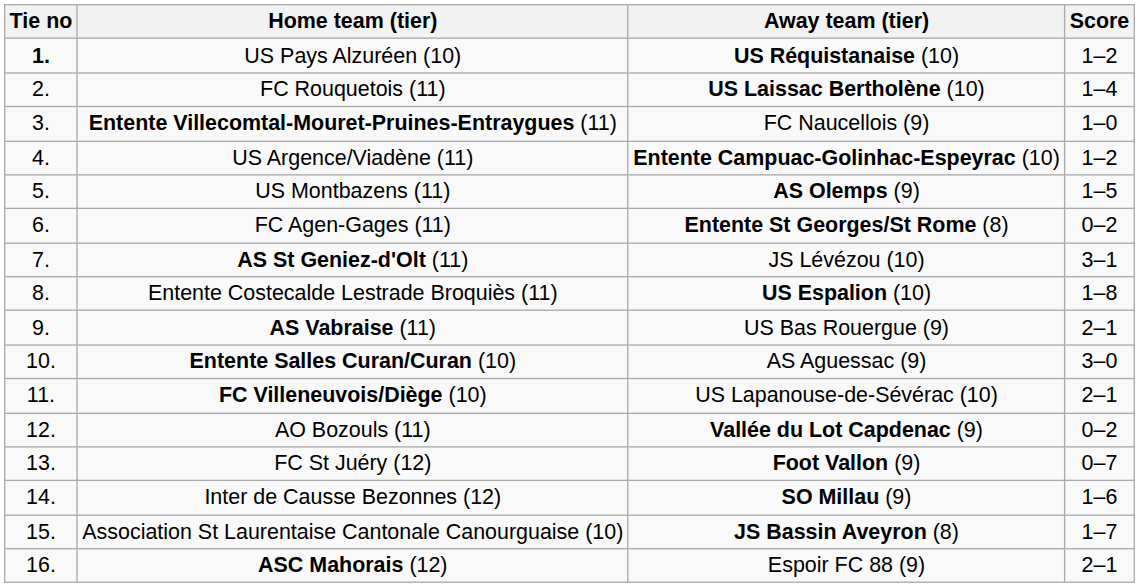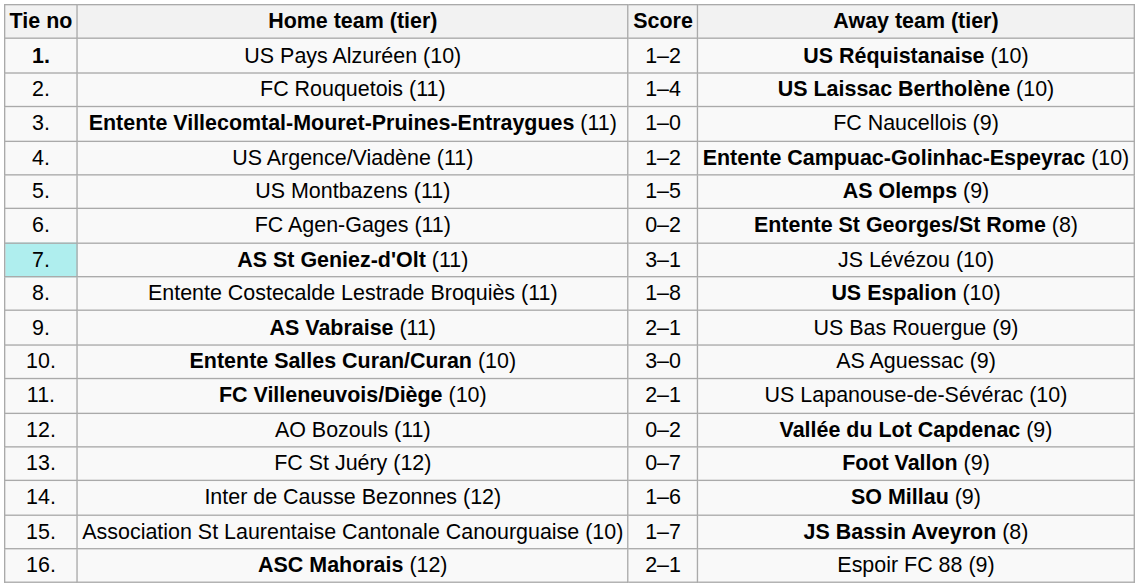 <table class="wikitable" style="text-align: center">
 <tr>
 <th>Tie no</th>
 <th>Home team (tier)</th>
+<th>Score</th>
 <th>Away team (tier)</th>
-<th>Score</th>
 </tr>
 <tr>
 <td><strong>1.</strong></td>
 <td>US Pays Alzuréen (10)</td>
+<td>1–2 </td>
 <td><strong>US Réquistanaise</strong> (10)</td>
-<td>1–2 </td>
 </tr>
 <tr>
 <td>2.</td>
 <td>FC Rouquetois (11)</td>
+<td>1–4</td>
 <td><strong>US Laissac Bertholène</strong> (10)</td>
-<td>1–4</td>
 </tr>
 <tr>
 <td>3.</td>
 <td><strong>Entente Villecomtal-Mouret-Pruines-Entraygues</strong> (11)</td>
+<td>1–0</td>
 <td>FC Naucellois (9)</td>
-<td>1–0</td>
 </tr>
 <tr>
 <td>4.</td>
 <td>US Argence/Viadène (11)</td>
+<td>1–2</td>
 <td><strong>Entente Campuac-Golinhac-Espeyrac</strong> (10)</td>
-<td>1–2</td>
 </tr>
 <tr>
 <td>5.</td>
 <td>US Montbazens (11)</td>
+<td>1–5 </td>
 <td><strong>AS Olemps</strong> (9)</td>
-<td>1–5 </td>
 </tr>
 <tr>
 <td>6.</td>
 <td>FC Agen-Gages (11)</td>
+<td>0–2</td>
 <td><strong>Entente St Georges/St Rome</strong> (8)</td>
-<td>0–2</td>
 </tr>
 <tr>
-<td>7.</td>
+<td style="background: paleturquoise;">7.</td>
 <td><strong>AS St Geniez-d'Olt</strong> (11)</td>
+<td>3–1</td>
 <td>JS Lévézou (10)</td>
-<td>3–1</td>
 </tr>
 <tr>
 <td>8.</td>
 <td>Entente Costecalde Lestrade Broquiès (11)</td>
+<td>1–8</td>
 <td><strong>US Espalion</strong> (10)</td>
-<td>1–8</td>
 </tr>
 <tr>
 <td>9.</td>
 <td><strong>AS Vabraise</strong> (11)</td>
+<td>2–1</td>
 <td>US Bas Rouergue (9)</td>
-<td>2–1</td>
 </tr>
 <tr>
 <td>10.</td>
 <td><strong>Entente Salles Curan/Curan</strong> (10)</td>
+<td>3–0</td>
 <td>AS Aguessac (9)</td>
-<td>3–0</td>
 </tr>
 <tr>
 <td>11.</td>
 <td><strong>FC Villeneuvois/Diège</strong> (10)</td>
+<td>2–1</td>
 <td>US Lapanouse-de-Sévérac (10)</td>
-<td>2–1</td>
 </tr>
 <tr>
 <td>12.</td>
 <td>AO Bozouls (11)</td>
+<td>0–2</td>
 <td><strong>Vallée du Lot Capdenac</strong> (9)</td>
-<td>0–2</td>
 </tr>
 <tr>
 <td>13.</td>
 <td>FC St Juéry (12)</td>
+<td>0–7</td>
 <td><strong>Foot Vallon</strong> (9)</td>
-<td>0–7</td>
 </tr>
 <tr>
 <td>14.</td>
 <td>Inter de Causse Bezonnes (12)</td>
+<td>1–6</td>
 <td><strong>SO Millau</strong> (9)</td>
-<td>1–6</td>
 </tr>
 <tr>
 <td>15.</td>
 <td>Association St Laurentaise Cantonale Canourguaise (10)</td>
+<td>1–7</td>
 <td><strong>JS Bassin Aveyron</strong> (8)</td>
-<td>1–7</td>
 </tr>
 <tr>
 <td>16.</td>
 <td><strong>ASC Mahorais</strong> (12)</td>
+<td>2–1</td>
 <td>Espoir FC 88 (9)</td>
-<td>2–1</td>
 </tr>
 </table>
